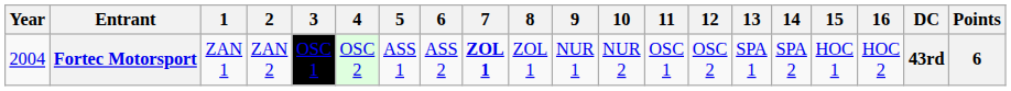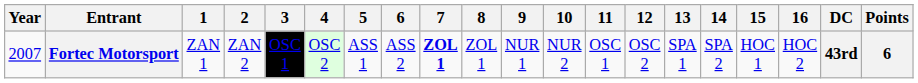 <table class="wikitable" style="text-align:center; font-size:85%">
 <tr>
 <th>Year</th>
 <th>Entrant</th>
 <th>1</th>
 <th>2</th>
 <th>3</th>
 <th>4</th>
 <th>5</th>
 <th>6</th>
 <th>7</th>
 <th>8</th>
 <th>9</th>
 <th>10</th>
 <th>11</th>
 <th>12</th>
 <th>13</th>
 <th>14</th>
 <th>15</th>
 <th>16</th>
 <th>DC</th>
 <th>Points</th>
 </tr>
 <tr>
-<td><a href='#'>2004</a></td>
+<td><a href='#'>2007</a></td>
 <th nowrap><a href='#'>Fortec Motorsport</a></th>
 <td style="background:#;"><a href='#'>ZAN<br>1</a><br></td>
 <td style="background:#;"><a href='#'>ZAN<br>2</a><br></td>
 <td style="background:#000000;color:white"><a href='#'><span>OSC<br>1</span></a><br></td>
 <td style="background:#dfffdf;"><a href='#'>OSC<br>2</a><br></td>
 <td style="background:#;"><a href='#'>ASS<br>1</a><br></td>
 <td style="background:#;"><a href='#'>ASS<br>2</a><br></td>
 <td style="background:#;"><strong><a href='#'>ZOL<br>1</a><br></strong></td>
 <td style="background:#;"><a href='#'>ZOL<br>1</a><br></td>
 <td style="background:#;"><a href='#'>NUR<br>1</a><br></td>
 <td style="background:#;"><a href='#'>NUR<br>2</a><br></td>
 <td style="background:#;"><a href='#'>OSC<br>1</a><br></td>
 <td style="background:#;"><a href='#'>OSC<br>2</a><br></td>
 <td style="background:#;"><a href='#'>SPA<br>1</a><br></td>
 <td style="background:#;"><a href='#'>SPA<br>2</a><br></td>
 <td style="background:#;"><a href='#'>HOC<br>1</a><br></td>
 <td style="background:#;"><a href='#'>HOC<br>2</a><br></td>
 <th>43rd</th>
 <th>6</th>
 </tr>
 </table>
